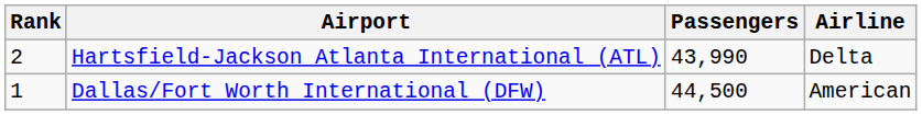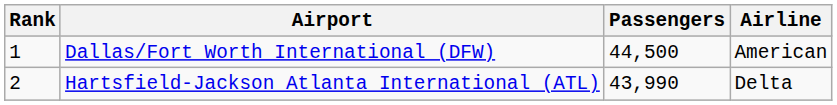 <table class="wikitable sortable">
 <tr>
 <th>Rank</th>
 <th>Airport</th>
 <th>Passengers</th>
 <th>Airline</th>
 </tr>
 <tr>
+<td>1</td>
+<td><a href='#'>Dallas/Fort Worth International (DFW)</a></td>
+<td>44,500</td>
+<td>American</td>
+</tr>
+<tr>
 <td>2</td>
 <td><a href='#'>Hartsfield-Jackson Atlanta International (ATL)</a></td>
 <td>43,990</td>
 <td>Delta</td>
 </tr>
-<tr>
-<td>1</td>
-<td><a href='#'>Dallas/Fort Worth International (DFW)</a></td>
-<td>44,500</td>
-<td>American</td>
-</tr>
 </table>
